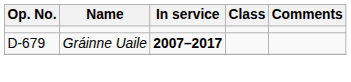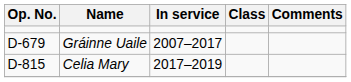 <table class="wikitable">
 <tr>
 <th>Op. No.</th>
 <th>Name</th>
 <th>In service</th>
 <th>Class</th>
 <th>Comments</th>
 </tr>
 <tr>
 <td></td>
 <td></td>
 <td></td>
 <td></td>
 <td></td>
 </tr>
 <tr>
 <td>D-679</td>
 <td><em>Gráinne Uaile</em></td>
-<td><strong>2007–2017</strong></td>
+<td>2007–2017</td>
+<td></td>
+<td></td>
+</tr>
+<tr>
+<td>D-815</td>
+<td><em>Celia Mary</em></td>
+<td>2017–2019</td>
 <td></td>
 <td></td>
 </tr>
 <tr>
 </tr>
 </table>
